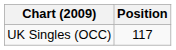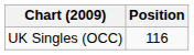 <table class="wikitable">
 <tr>
 <th>Chart (2009)</th>
 <th>Position</th>
 </tr>
 <tr>
 <td>UK Singles (OCC)</td>
-<td style="text-align:center;">117</td>
+<td style="text-align:center;">116</td>
 </tr>
 </table>
